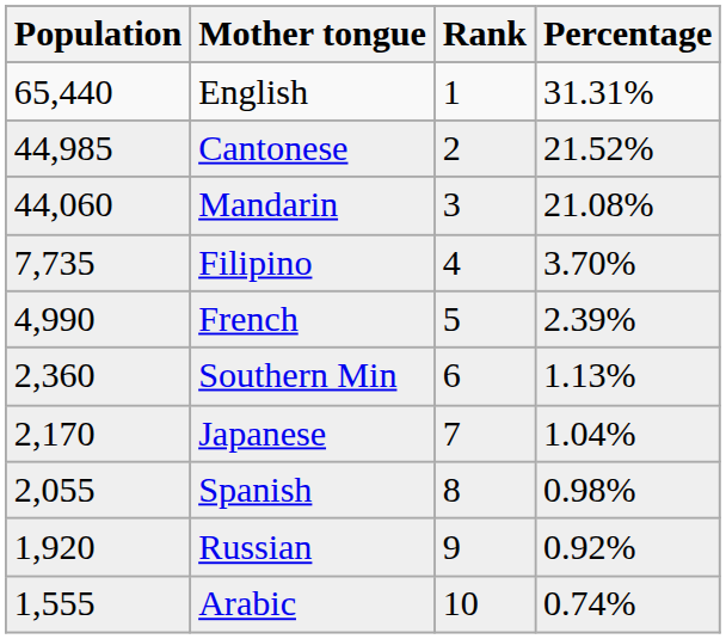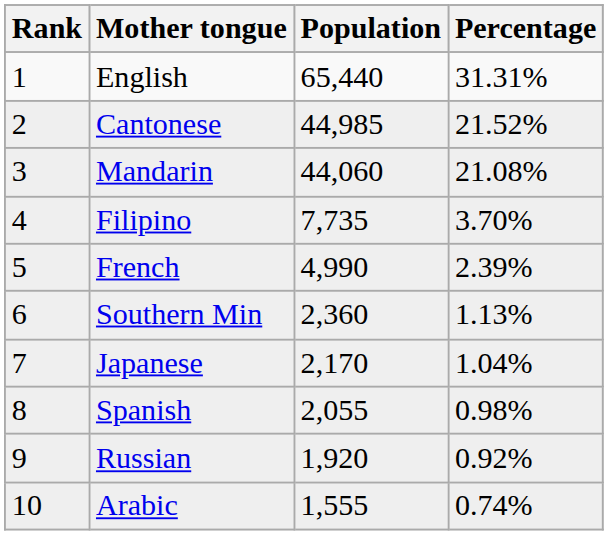 <table class="wikitable" style="float:left;">
 <tr style="background:darkGrey;">
+<th>Rank</th>
+<th>Mother tongue</th>
 <th>Population</th>
-<th>Mother tongue</th>
-<th>Rank</th>
 <th>Percentage</th>
 </tr>
 <tr>
+<td>1</td>
+<td>English</td>
 <td>65,440</td>
-<td>English</td>
-<td>1</td>
 <td>31.31%</td>
 </tr>
 <tr style="background:#efefef; color:black">
+<td>2</td>
+<td><a href='#'>Cantonese</a></td>
 <td>44,985</td>
-<td><a href='#'>Cantonese</a></td>
-<td>2</td>
 <td>21.52%</td>
 </tr>
 <tr style="background:#efefef; color:black">
+<td>3</td>
+<td><a href='#'>Mandarin</a></td>
 <td>44,060</td>
-<td><a href='#'>Mandarin</a></td>
-<td>3</td>
 <td>21.08%</td>
 </tr>
 <tr style="background:#efefef; color:black">
+<td>4</td>
+<td><a href='#'>Filipino</a></td>
 <td>7,735</td>
-<td><a href='#'>Filipino</a></td>
-<td>4</td>
 <td>3.70%</td>
 </tr>
 <tr style="background:#efefef; color:black">
+<td>5</td>
+<td><a href='#'>French</a></td>
 <td>4,990</td>
-<td><a href='#'>French</a></td>
-<td>5</td>
 <td>2.39%</td>
 </tr>
 <tr style="background:#efefef; color:black">
+<td>6</td>
+<td><a href='#'>Southern Min</a></td>
 <td>2,360</td>
-<td><a href='#'>Southern Min</a></td>
-<td>6</td>
 <td>1.13%</td>
 </tr>
 <tr style="background:#efefef; color:black">
+<td>7</td>
+<td><a href='#'>Japanese</a></td>
 <td>2,170</td>
-<td><a href='#'>Japanese</a></td>
-<td>7</td>
 <td>1.04%</td>
 </tr>
 <tr style="background:#efefef; color:black">
+<td>8</td>
+<td><a href='#'>Spanish</a></td>
 <td>2,055</td>
-<td><a href='#'>Spanish</a></td>
-<td>8</td>
 <td>0.98%</td>
 </tr>
 <tr style="background:#efefef; color:black">
+<td>9</td>
+<td><a href='#'>Russian</a></td>
 <td>1,920</td>
-<td><a href='#'>Russian</a></td>
-<td>9</td>
 <td>0.92%</td>
 </tr>
 <tr style="background:#efefef; color:black">
+<td>10</td>
+<td><a href='#'>Arabic</a></td>
 <td>1,555</td>
-<td><a href='#'>Arabic</a></td>
-<td>10</td>
 <td>0.74%</td>
 </tr>
 </table>
